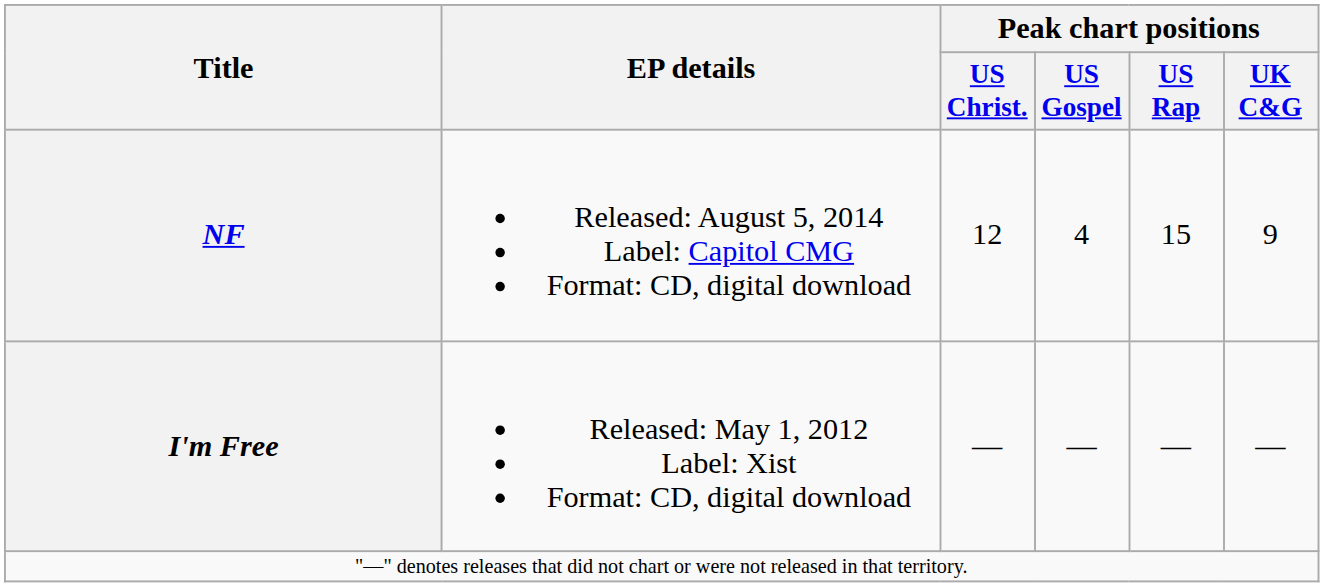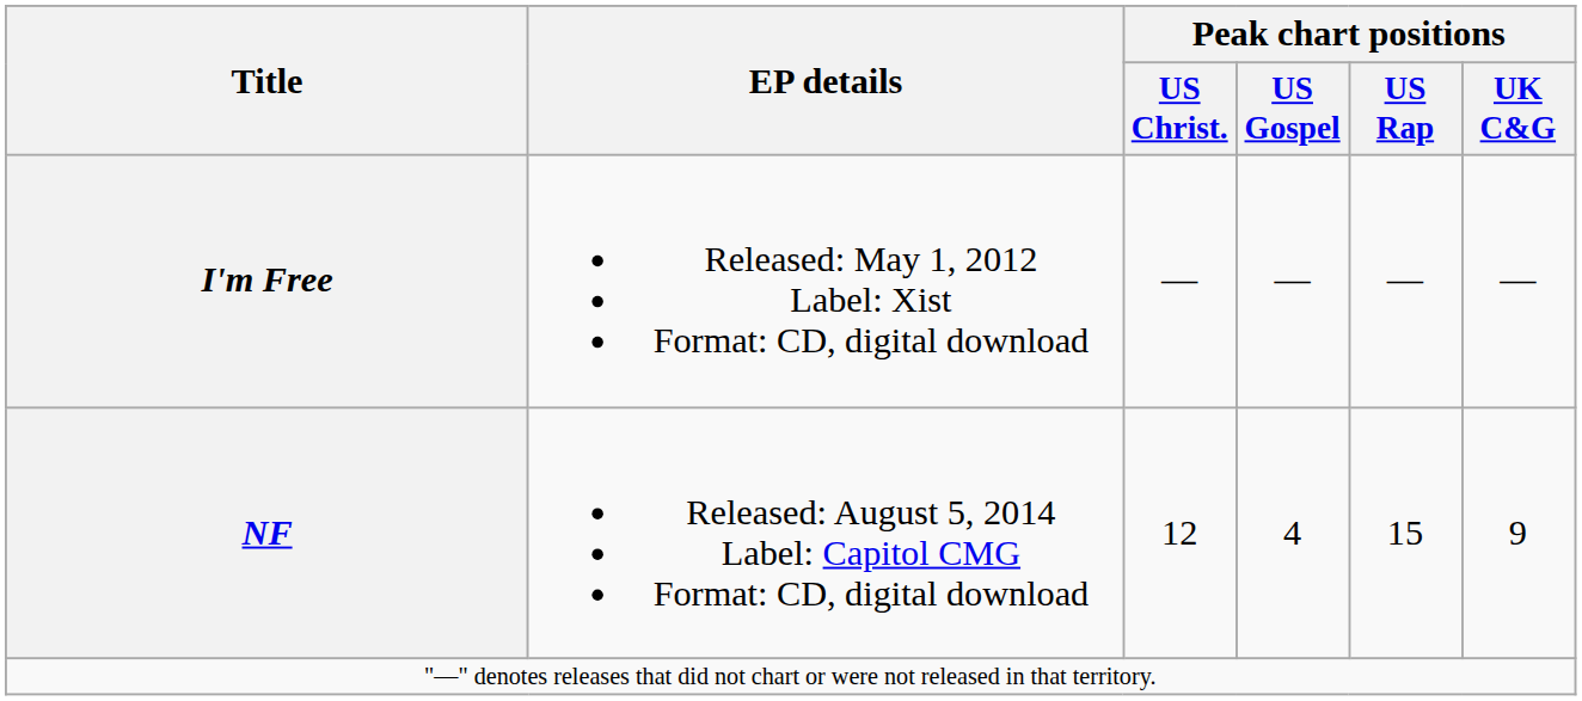 <table class="wikitable plainrowheaders" style="text-align:center;">
 <tr>
 <th scope="col" rowspan="2" style="width:14em;">Title</th>
 <th scope="col" rowspan="2" style="width:16em;">EP details</th>
 <th scope="col" colspan="4">Peak chart positions</th>
 </tr>
 <tr>
 <th scope="col" style="width:3em;font-size:90%;"><a href='#'>US<br>Christ.</a><br></th>
 <th scope="col" style="width:3em;font-size:90%;"><a href='#'>US<br>Gospel</a><br></th>
 <th scope="col" style="width:3em;font-size:90%;"><a href='#'>US<br>Rap</a><br></th>
 <th scope="col" style="width:3em;font-size:90%;"><a href='#'>UK<br>C&G</a><br></th>
 </tr>
 <tr>
+<th scope="row"><em>I'm Free</em></th>
+<td><br><ul><li>Released: May 1, 2012</li><li>Label: Xist</li><li>Format: CD, digital download</li></ul></td>
+<td>—</td>
+<td>—</td>
+<td>—</td>
+<td>—</td>
+</tr>
+<tr>
 <th scope="row"><em><a href='#'>NF</a></em></th>
 <td><br><ul><li>Released: August 5, 2014</li><li>Label: <a href='#'>Capitol CMG</a></li><li>Format: CD, digital download</li></ul></td>
 <td>12</td>
 <td>4</td>
 <td>15</td>
 <td>9</td>
 </tr>
 <tr>
-<th scope="row"><em>I'm Free</em></th>
-<td><br><ul><li>Released: May 1, 2012</li><li>Label: Xist</li><li>Format: CD, digital download</li></ul></td>
-<td>—</td>
-<td>—</td>
-<td>—</td>
-<td>—</td>
-</tr>
-<tr>
 <td colspan="6" style="font-size:8pt">"—" denotes releases that did not chart or were not released in that territory.</td>
 </tr>
 </table>
